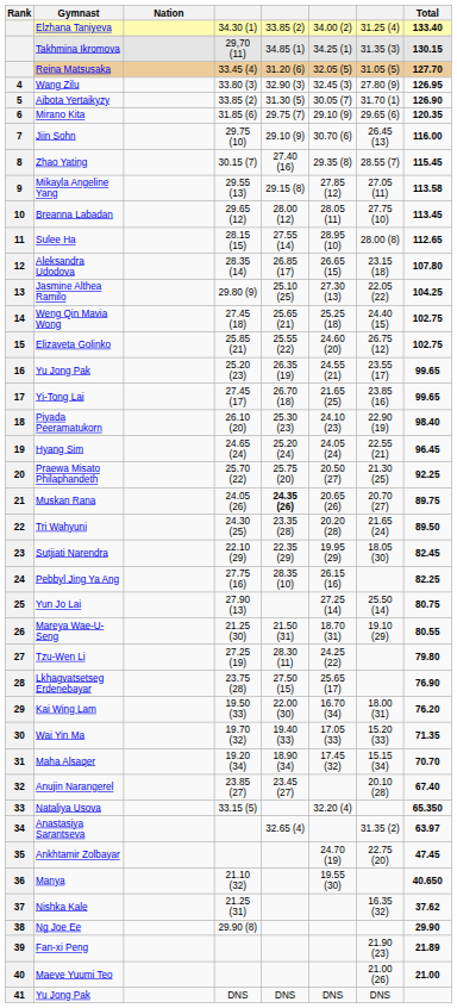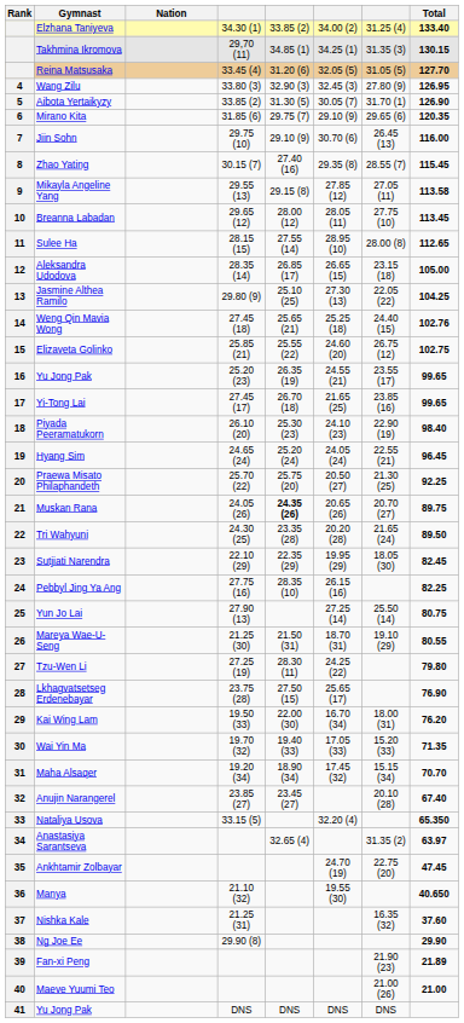 <table class="wikitable sortable" style="text-align:center; font-size:85%">
 <tr>
 <th scope="col" style="width:20px;">Rank</th>
 <th scope="col" style="width:120px;">Gymnast</th>
 <th scope="col" style="width:120px;">Nation</th>
 <th scope="col" style="width:60px;"></th>
 <th scope="col" style="width:60px;"></th>
 <th scope="col" style="width:60px;"></th>
 <th scope="col" style="width:60px;"></th>
 <th scope="col" style="width:60px;">Total</th>
 </tr>
 <tr bgcolor="fffcaf">
 <th scope="row"></th>
 <td align="left"><a href='#'>Elzhana Taniyeva</a></td>
 <td style="text-align:left;"></td>
 <td>34.30 (1)</td>
 <td>33.85 (2)</td>
 <td>34.00 (2)</td>
 <td>31.25 (4)</td>
 <td><strong>133.40</strong></td>
 </tr>
 <tr bgcolor="e5e5e5">
 <th scope="row"></th>
 <td align="left"><a href='#'>Takhmina Ikromova</a></td>
 <td style="text-align:left;"></td>
 <td>29,70 (11)</td>
 <td>34.85 (1)</td>
 <td>34.25 (1)</td>
 <td>31.35 (3)</td>
 <td><strong>130.15</strong></td>
 </tr>
 <tr bgcolor="eecc99">
 <th scope="row"></th>
 <td align="left"><a href='#'>Reina Matsusaka</a></td>
 <td style="text-align:left;"></td>
 <td>33.45 (4)</td>
 <td>31.20 (6)</td>
 <td>32.05 (5)</td>
 <td>31.05 (5)</td>
 <td><strong>127.70</strong></td>
 </tr>
 <tr>
 <th scope="row">4</th>
 <td align="left"><a href='#'>Wang Zilu</a></td>
 <td style="text-align:left;"></td>
 <td>33.80 (3)</td>
 <td>32.90 (3)</td>
 <td>32.45 (3)</td>
 <td>27.80 (9)</td>
 <td><strong>126.95</strong></td>
 </tr>
 <tr>
 <th scope="row">5</th>
 <td align="left"><a href='#'>Aibota Yertaikyzy</a></td>
 <td style="text-align:left;"></td>
 <td>33.85 (2)</td>
 <td>31.30 (5)</td>
 <td>30.05 (7)</td>
 <td>31.70 (1)</td>
 <td><strong>126.90</strong></td>
 </tr>
 <tr>
 <th scope="row">6</th>
 <td align="left"><a href='#'>Mirano Kita</a></td>
 <td style="text-align:left;"></td>
 <td>31.85 (6)</td>
 <td>29.75 (7)</td>
 <td>29.10 (9)</td>
 <td>29.65 (6)</td>
 <td><strong>120.35</strong></td>
 </tr>
 <tr>
 <th scope="row">7</th>
 <td align="left"><a href='#'>Jiin Sohn</a></td>
 <td style="text-align:left;"></td>
 <td>29.75 (10)</td>
 <td>29.10 (9)</td>
 <td>30.70 (6)</td>
 <td>26.45 (13)</td>
 <td><strong>116.00</strong></td>
 </tr>
 <tr>
 <th scope="row">8</th>
 <td align="left"><a href='#'>Zhao Yating</a></td>
 <td style="text-align:left;"></td>
 <td>30.15 (7)</td>
 <td>27.40 (16)</td>
 <td>29.35 (8)</td>
 <td>28.55 (7)</td>
 <td><strong>115.45</strong></td>
 </tr>
 <tr>
 <th scope="row">9</th>
 <td align="left"><a href='#'>Mikayla Angeline Yang</a></td>
 <td style="text-align:left;"></td>
 <td>29.55 (13)</td>
 <td>29.15 (8)</td>
 <td>27.85 (12)</td>
 <td>27.05 (11)</td>
 <td><strong>113.58</strong></td>
 </tr>
 <tr>
 <th scope="row">10</th>
 <td align="left"><a href='#'>Breanna Labadan</a></td>
 <td style="text-align:left;"></td>
 <td>29.65 (12)</td>
 <td>28.00 (12)</td>
 <td>28.05 (11)</td>
 <td>27.75 (10)</td>
 <td><strong>113.45</strong></td>
 </tr>
 <tr>
 <th scope="row">11</th>
 <td align="left"><a href='#'>Sulee Ha</a></td>
 <td style="text-align:left;"></td>
 <td>28.15 (15)</td>
 <td>27.55 (14)</td>
 <td>28.95 (10)</td>
 <td>28.00 (8)</td>
 <td><strong>112.65</strong></td>
 </tr>
 <tr>
 <th scope="row">12</th>
 <td align="left"><a href='#'>Aleksandra Udodova</a></td>
 <td style="text-align:left;"></td>
 <td>28.35 (14)</td>
 <td>26.85 (17)</td>
 <td>26.65 (15)</td>
 <td>23.15 (18)</td>
-<td><strong>107.80</strong></td>
+<td><strong>105.00</strong></td>
 </tr>
 <tr>
 <th scope="row">13</th>
 <td align="left"><a href='#'>Jasmine Althea Ramilo</a></td>
 <td style="text-align:left;"></td>
 <td>29.80 (9)</td>
 <td>25.10 (25)</td>
 <td>27.30 (13)</td>
 <td>22.05 (22)</td>
 <td><strong>104.25</strong></td>
 </tr>
 <tr>
 <th scope="row">14</th>
 <td align="left"><a href='#'>Weng Qin Mavia Wong</a></td>
 <td style="text-align:left;"></td>
 <td>27.45 (18)</td>
 <td>25.65 (21)</td>
 <td>25.25 (18)</td>
 <td>24.40 (15)</td>
-<td><strong>102.75</strong></td>
+<td><strong>102.76</strong></td>
 </tr>
 <tr>
 <th scope="row">15</th>
 <td align="left"><a href='#'>Elizaveta Golinko</a></td>
 <td style="text-align:left;"></td>
 <td>25.85 (21)</td>
 <td>25.55 (22)</td>
 <td>24.60 (20)</td>
 <td>26.75 (12)</td>
 <td><strong>102.75</strong></td>
 </tr>
 <tr>
 <th scope="row">16</th>
 <td align="left"><a href='#'>Yu Jong Pak</a></td>
 <td style="text-align:left;"></td>
 <td>25.20 (23)</td>
 <td>26.35 (19)</td>
 <td>24.55 (21)</td>
 <td>23.55 (17)</td>
 <td><strong>99.65</strong></td>
 </tr>
 <tr>
 <th scope="row">17</th>
 <td align="left"><a href='#'>Yi-Tong Lai</a></td>
 <td style="text-align:left;"></td>
 <td>27.45 (17)</td>
 <td>26.70 (18)</td>
 <td>21.65 (25)</td>
 <td>23.85 (16)</td>
 <td><strong>99.65</strong></td>
 </tr>
 <tr>
 <th scope="row">18</th>
 <td align="left"><a href='#'>Piyada Peeramatukorn</a></td>
 <td style="text-align:left;"></td>
 <td>26.10 (20)</td>
 <td>25.30 (23)</td>
 <td>24.10 (23)</td>
 <td>22.90 (19)</td>
 <td><strong>98.40</strong></td>
 </tr>
 <tr>
 <th>19</th>
 <td align="left"><a href='#'>Hyang Sim</a></td>
 <td style="text-align:left;"></td>
 <td>24.65 (24)</td>
 <td>25.20 (24)</td>
 <td>24.05 (24)</td>
 <td>22.55 (21)</td>
 <td><strong>96.45</strong></td>
 </tr>
 <tr>
 <th>20</th>
 <td align="left"><a href='#'>Praewa Misato Philaphandeth</a></td>
 <td style="text-align:left;"></td>
 <td>25.70 (22)</td>
 <td>25.75 (20)</td>
 <td>20.50 (27)</td>
 <td>21.30 (25)</td>
 <td><strong>92.25</strong></td>
 </tr>
 <tr>
 <th>21</th>
 <td align="left"><a href='#'>Muskan Rana</a></td>
 <td style="text-align:left;"></td>
 <td>24.05 (26)</td>
 <td><strong>24.35 (26)</strong></td>
 <td>20.65 (26)</td>
 <td>20.70 (27)</td>
 <td><strong>89.75</strong></td>
 </tr>
 <tr>
 <th>22</th>
 <td align="left"><a href='#'>Tri Wahyuni</a></td>
 <td style="text-align:left;"></td>
 <td>24.30 (25)</td>
 <td>23.35 (28)</td>
 <td>20.20 (28)</td>
 <td>21.65 (24)</td>
 <td><strong>89.50</strong></td>
 </tr>
 <tr>
 <th>23</th>
 <td align="left"><a href='#'>Sutjiati Narendra</a></td>
 <td style="text-align:left;"></td>
 <td>22.10 (29)</td>
 <td>22.35 (29)</td>
 <td>19.95 (29)</td>
 <td>18.05 (30)</td>
 <td><strong>82.45</strong></td>
 </tr>
 <tr>
 <th>24</th>
 <td align="left"><a href='#'>Pebbyl Jing Ya Ang</a></td>
 <td style="text-align:left;"></td>
 <td>27.75 (16)</td>
 <td>28.35 (10)</td>
 <td>26.15 (16)</td>
 <td></td>
 <td><strong>82.25</strong></td>
 </tr>
 <tr>
 <th>25</th>
 <td align="left"><a href='#'>Yun Jo Lai</a></td>
 <td style="text-align:left;"></td>
 <td>27.90 (13)</td>
 <td></td>
 <td>27.25 (14)</td>
 <td>25.50 (14)</td>
 <td><strong>80.75</strong></td>
 </tr>
 <tr>
 <th>26</th>
 <td align="left"><a href='#'>Mareya Wae-U-Seng</a></td>
 <td style="text-align:left;"></td>
 <td>21.25 (30)</td>
 <td>21.50 (31)</td>
 <td>18.70 (31)</td>
 <td>19.10 (29)</td>
 <td><strong>80.55</strong></td>
 </tr>
 <tr>
 <th>27</th>
 <td align="left"><a href='#'>Tzu-Wen Li</a></td>
 <td style="text-align:left;"></td>
 <td>27.25 (19)</td>
 <td>28.30 (11)</td>
 <td>24.25 (22)</td>
 <td></td>
 <td><strong>79.80</strong></td>
 </tr>
 <tr>
 <th>28</th>
 <td align="left"><a href='#'>Lkhagvatsetseg Erdenebayar</a></td>
 <td style="text-align:left;"></td>
 <td>23.75 (28)</td>
 <td>27.50 (15)</td>
 <td>25.65 (17)</td>
 <td></td>
 <td><strong>76.90</strong></td>
 </tr>
 <tr>
 <th>29</th>
 <td align="left"><a href='#'>Kai Wing Lam</a></td>
 <td style="text-align:left;"></td>
 <td>19.50 (33)</td>
 <td>22.00 (30)</td>
 <td>16.70 (34)</td>
 <td>18.00 (31)</td>
 <td><strong>76.20</strong></td>
 </tr>
 <tr>
 <th>30</th>
 <td align="left"><a href='#'>Wai Yin Ma</a></td>
 <td style="text-align:left;"></td>
 <td>19.70 (32)</td>
 <td>19.40 (33)</td>
 <td>17.05 (33)</td>
 <td>15.20 (33)</td>
 <td><strong>71.35</strong></td>
 </tr>
 <tr>
 <th>31</th>
 <td align="left"><a href='#'>Maha Alsaqer</a></td>
 <td style="text-align:left;"></td>
 <td>19.20 (34)</td>
 <td>18.90 (34)</td>
 <td>17.45 (32)</td>
 <td>15.15 (34)</td>
 <td><strong>70.70</strong></td>
 </tr>
 <tr>
 <th>32</th>
 <td align="left"><a href='#'>Anujin Narangerel</a></td>
 <td style="text-align:left;"></td>
 <td>23.85 (27)</td>
 <td>23.45 (27)</td>
 <td></td>
 <td>20.10 (28)</td>
 <td><strong>67.40</strong></td>
 </tr>
 <tr>
 <th>33</th>
 <td align="left"><a href='#'>Nataliya Usova</a></td>
 <td style="text-align:left;"></td>
 <td>33.15 (5)</td>
 <td></td>
 <td>32.20 (4)</td>
 <td></td>
 <td><strong>65.350</strong></td>
 </tr>
 <tr>
 <th>34</th>
 <td align="left"><a href='#'>Anastasiya Sarantseva</a></td>
 <td style="text-align:left;"></td>
 <td></td>
 <td>32.65 (4)</td>
 <td></td>
 <td>31.35 (2)</td>
 <td><strong>63.97</strong></td>
 </tr>
 <tr>
 <th>35</th>
 <td align="left"><a href='#'>Ankhtamir Zolbayar</a></td>
 <td style="text-align:left;"></td>
 <td></td>
 <td></td>
 <td>24.70 (19)</td>
 <td>22.75 (20)</td>
 <td><strong>47.45</strong></td>
 </tr>
 <tr>
 <th>36</th>
 <td align="left"><a href='#'>Manya</a></td>
 <td style="text-align:left;"></td>
 <td>21.10 (32)</td>
 <td></td>
 <td>19.55 (30)</td>
 <td></td>
 <td><strong>40.650</strong></td>
 </tr>
 <tr>
 <th>37</th>
 <td align="left"><a href='#'>Nishka Kale</a></td>
 <td style="text-align:left;"></td>
 <td>21.25 (31)</td>
 <td></td>
 <td></td>
 <td>16.35 (32)</td>
-<td><strong>37.62</strong></td>
+<td><strong>37.60</strong></td>
 </tr>
 <tr>
 <th>38</th>
 <td align="left"><a href='#'>Ng Joe Ee</a></td>
 <td style="text-align:left;"></td>
 <td>29.90 (8)</td>
 <td></td>
 <td></td>
 <td></td>
 <td><strong>29.90</strong></td>
 </tr>
 <tr>
 <th>39</th>
 <td align="left"><a href='#'>Fan-xi Peng</a></td>
 <td style="text-align:left;"></td>
 <td></td>
 <td></td>
 <td></td>
 <td>21.90 (23)</td>
 <td><strong>21.89</strong></td>
 </tr>
 <tr>
 <th>40</th>
 <td align="left"><a href='#'>Maeve Yuumi Teo</a></td>
 <td style="text-align:left;"></td>
 <td></td>
 <td></td>
 <td></td>
 <td>21.00 (26)</td>
 <td><strong>21.00</strong></td>
 </tr>
 <tr>
 <th>41</th>
 <td align="left"><a href='#'>Yu Jong Pak</a></td>
 <td style="text-align:left;"></td>
 <td>DNS</td>
 <td>DNS</td>
 <td>DNS</td>
 <td>DNS</td>
 <td></td>
 </tr>
 </table>
